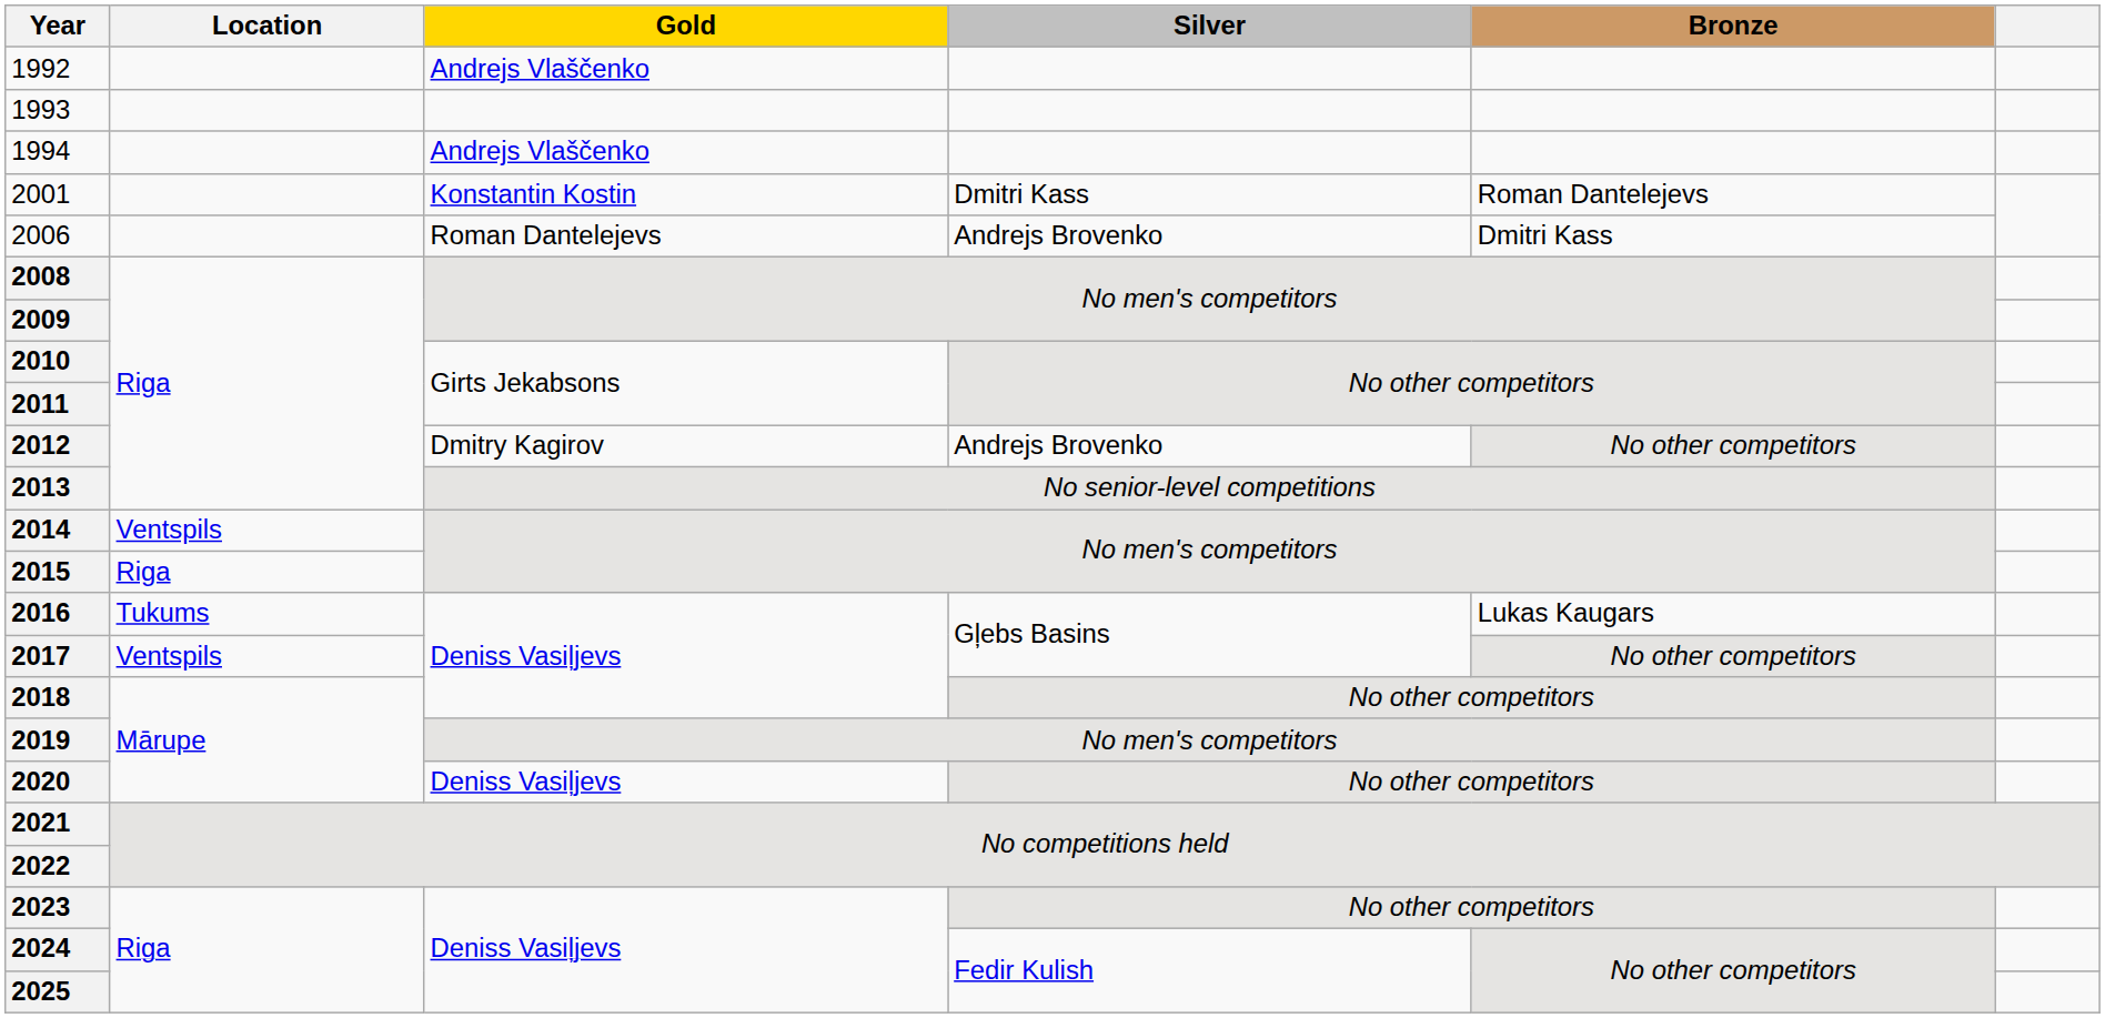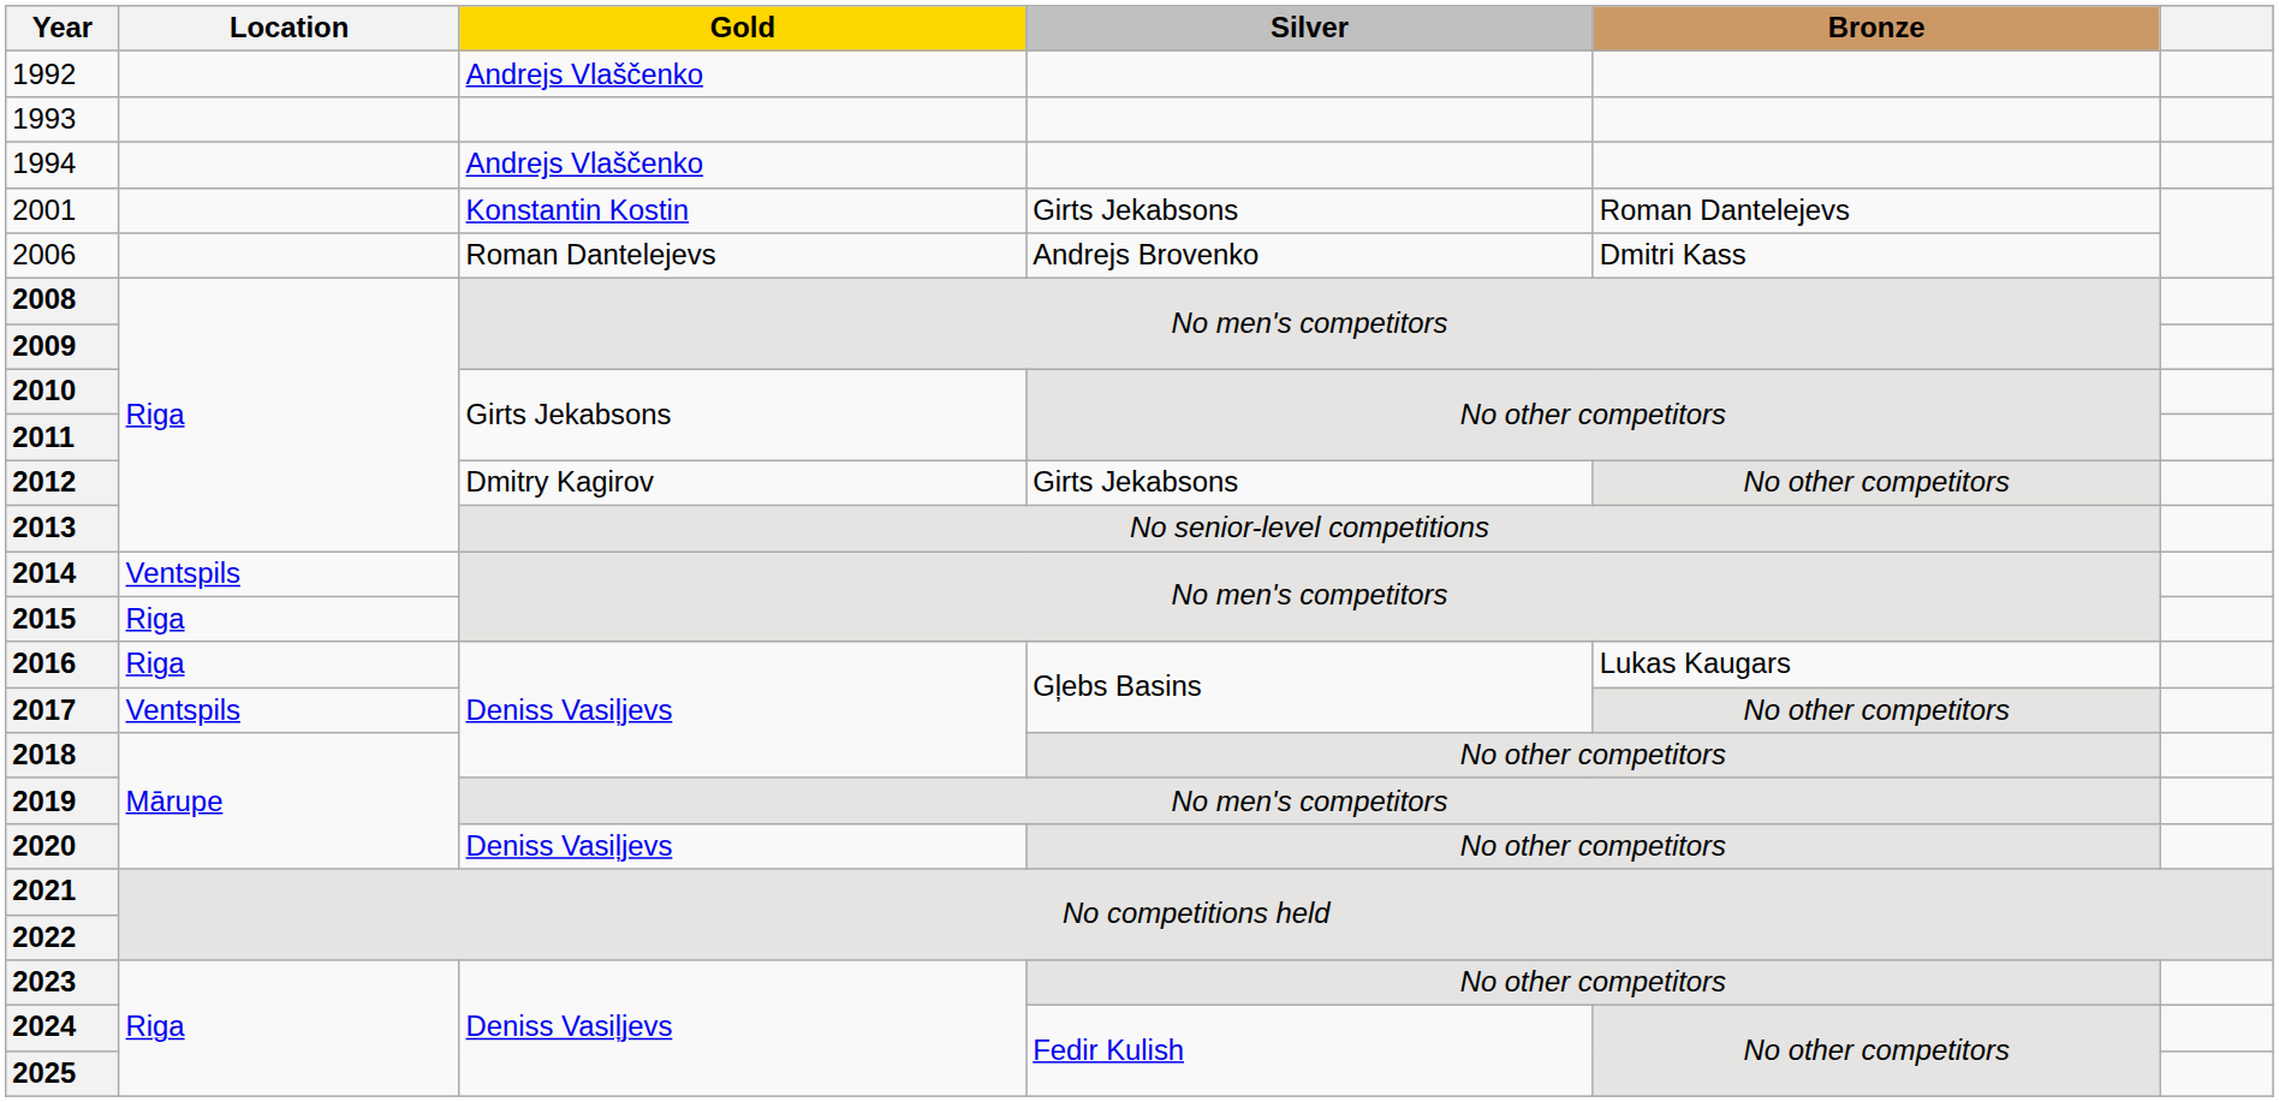 <table class="wikitable unsortable" style="text-align:left; width:80%">
 <tr>
 <th scope="col" style="text-align:center; width:5%">Year</th>
 <th scope="col" style="text-align:center; width:15%">Location</th>
 <td scope="col" style="text-align:center; width:25%; background:gold"><strong>Gold</strong></td>
 <td scope="col" style="text-align:center; width:25%; background:silver"><strong>Silver</strong></td>
 <td scope="col" style="text-align:center; width:25%; background:#c96"><strong>Bronze</strong></td>
 <th scope="col" style="text-align:center; width:5%"></th>
 </tr>
 <tr>
 <td>1992</td>
 <td></td>
 <td><a href='#'>Andrejs Vlaščenko</a></td>
 <td></td>
 <td></td>
 <td></td>
 </tr>
 <tr>
 <td>1993</td>
 <td></td>
 <td></td>
 <td></td>
 <td></td>
 <td></td>
 </tr>
 <tr>
 <td>1994</td>
 <td></td>
 <td><a href='#'>Andrejs Vlaščenko</a></td>
 <td></td>
 <td></td>
 <td></td>
 </tr>
 <tr>
 <td>2001</td>
 <td></td>
 <td><a href='#'>Konstantin Kostin</a></td>
-<td>Dmitri Kass</td>
+<td>Girts Jekabsons</td>
 <td>Roman Dantelejevs</td>
 <td rowspan="2"></td>
 </tr>
 <tr>
 <td>2006</td>
 <td></td>
 <td>Roman Dantelejevs</td>
 <td>Andrejs Brovenko</td>
 <td>Dmitri Kass</td>
 </tr>
 <tr>
 <th scope="row" style="text-align:left">2008</th>
 <td rowspan="6"><a href='#'>Riga</a></td>
 <td colspan="3" rowspan="2" align="center" bgcolor="e5e4e2"><em>No men's competitors</em></td>
 <td></td>
 </tr>
 <tr>
 <th scope="row" style="text-align:left">2009</th>
 <td></td>
 </tr>
 <tr>
 <th scope="row" style="text-align:left">2010</th>
 <td rowspan="2">Girts Jekabsons</td>
 <td colspan="2" rowspan="2" align="center" bgcolor="e5e4e2"><em>No other competitors</em></td>
 <td></td>
 </tr>
 <tr>
 <th scope="row" style="text-align:left">2011</th>
 <td></td>
 </tr>
 <tr>
 <th scope="row" style="text-align:left">2012</th>
 <td>Dmitry Kagirov</td>
-<td>Andrejs Brovenko</td>
+<td>Girts Jekabsons</td>
 <td align="center" bgcolor="e5e4e2"><em>No other competitors</em></td>
 <td></td>
 </tr>
 <tr>
 <th scope="row" style="text-align:left">2013</th>
 <td colspan="3" align="center" bgcolor="e5e4e2"><em>No senior-level competitions</em></td>
 <td></td>
 </tr>
 <tr>
 <th scope="row" style="text-align:left">2014</th>
 <td><a href='#'>Ventspils</a></td>
 <td colspan="3" rowspan="2" align="center" bgcolor="e5e4e2"><em>No men's competitors</em></td>
 <td></td>
 </tr>
 <tr>
 <th scope="row" style="text-align:left">2015</th>
 <td><a href='#'>Riga</a></td>
 <td></td>
 </tr>
 <tr>
 <th scope="row" style="text-align:left">2016</th>
-<td><a href='#'>Tukums</a></td>
+<td><a href='#'>Riga</a></td>
 <td rowspan="3"><a href='#'>Deniss Vasiļjevs</a></td>
 <td rowspan="2">Gļebs Basins</td>
 <td>Lukas Kaugars</td>
 <td></td>
 </tr>
 <tr>
 <th scope="row" style="text-align:left">2017</th>
 <td><a href='#'>Ventspils</a></td>
 <td align="center" bgcolor="e5e4e2"><em>No other competitors</em></td>
 <td></td>
 </tr>
 <tr>
 <th scope="row" style="text-align:left">2018</th>
 <td rowspan="3"><a href='#'>Mārupe</a></td>
 <td colspan="2" align="center" bgcolor="e5e4e2"><em>No other competitors</em></td>
 <td></td>
 </tr>
 <tr>
 <th scope="row" style="text-align:left">2019</th>
 <td colspan="3" align="center" bgcolor="e5e4e2"><em>No men's competitors</em></td>
 <td></td>
 </tr>
 <tr>
 <th scope="row" style="text-align:left">2020</th>
 <td><a href='#'>Deniss Vasiļjevs</a></td>
 <td colspan="2" align="center" bgcolor="e5e4e2"><em>No other competitors</em></td>
 <td></td>
 </tr>
 <tr>
 <th scope="row" style="text-align:left">2021</th>
 <td colspan="5" rowspan="2" align="center" bgcolor="e5e4e2"><em>No competitions held</em></td>
 </tr>
 <tr>
 <th scope="row" style="text-align:left">2022</th>
 </tr>
 <tr>
 <th scope="row" style="text-align:left">2023</th>
 <td rowspan="3"><a href='#'>Riga</a></td>
 <td rowspan="3"><a href='#'>Deniss Vasiļjevs</a></td>
 <td colspan="2" align="center" bgcolor="e5e4e2"><em>No other competitors</em></td>
 <td></td>
 </tr>
 <tr>
 <th scope="row" style="text-align:left">2024</th>
 <td rowspan="2"><a href='#'>Fedir Kulish</a></td>
 <td rowspan="2" align="center" bgcolor="e5e4e2"><em>No other competitors</em></td>
 <td></td>
 </tr>
 <tr>
 <th scope="row" style="text-align:left">2025</th>
 <td></td>
 </tr>
 </table>
